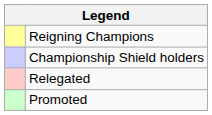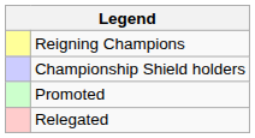 <table class="wikitable" style="font-size: 85%">
 <tr>
 <th colspan=2>Legend</th>
 </tr>
 <tr>
 <td style="background:#ff9; width:15px;"> </td>
 <td>Reigning Champions</td>
 </tr>
 <tr>
 <td style="background:#ccccff; width:15px;"> </td>
 <td>Championship Shield holders</td>
 </tr>
 <tr>
+<td style="background:#CCFFCC; width:15px;"> </td>
+<td>Promoted</td>
+</tr>
+<tr>
 <td style="background:#FFCCCC; width:15px;"> </td>
 <td>Relegated</td>
 </tr>
-<tr>
-<td style="background:#CCFFCC; width:15px;"> </td>
-<td>Promoted</td>
-</tr>
 </table>
